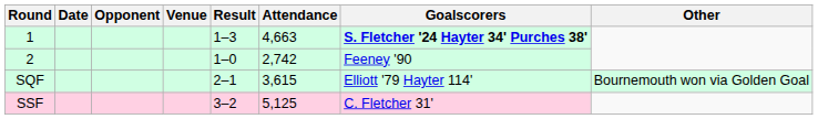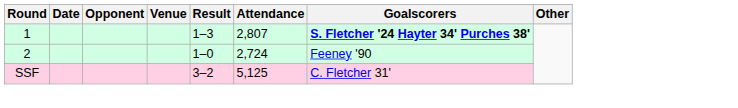 <table class="wikitable">
 <tr>
 <th>Round</th>
 <th>Date</th>
 <th>Opponent</th>
 <th>Venue</th>
 <th>Result</th>
 <th>Attendance</th>
 <th>Goalscorers</th>
 <th>Other</th>
 </tr>
 <tr style="background-color: #d0ffe3;">
 <td align="center">1</td>
 <td></td>
 <td></td>
 <td></td>
 <td>1–3</td>
-<td>4,663</td>
+<td>2,807</td>
 <td><strong><a href='#'>S. Fletcher</a> '24 <a href='#'>Hayter</a> 34' <a href='#'>Purches</a> 38'</strong></td>
 </tr>
 <tr style="background-color: #d0ffe3;">
 <td align="center">2</td>
 <td></td>
 <td></td>
 <td></td>
 <td>1–0</td>
-<td>2,742</td>
+<td>2,724</td>
 <td><a href='#'>Feeney</a> '90</td>
-</tr>
-<tr style="background-color: #d0ffe3;">
-<td align="center">SQF</td>
-<td></td>
-<td></td>
-<td></td>
-<td>2–1</td>
-<td>3,615</td>
-<td><a href='#'>Elliott</a> '79 <a href='#'>Hayter</a> 114'</td>
-<td>Bournemouth won via Golden Goal</td>
 </tr>
 <tr style="background-color: #ffd0e3;">
 <td align="center">SSF</td>
 <td></td>
 <td></td>
 <td></td>
 <td>3–2</td>
 <td>5,125</td>
 <td><a href='#'>C. Fletcher</a> 31'</td>
 </tr>
 </table>
